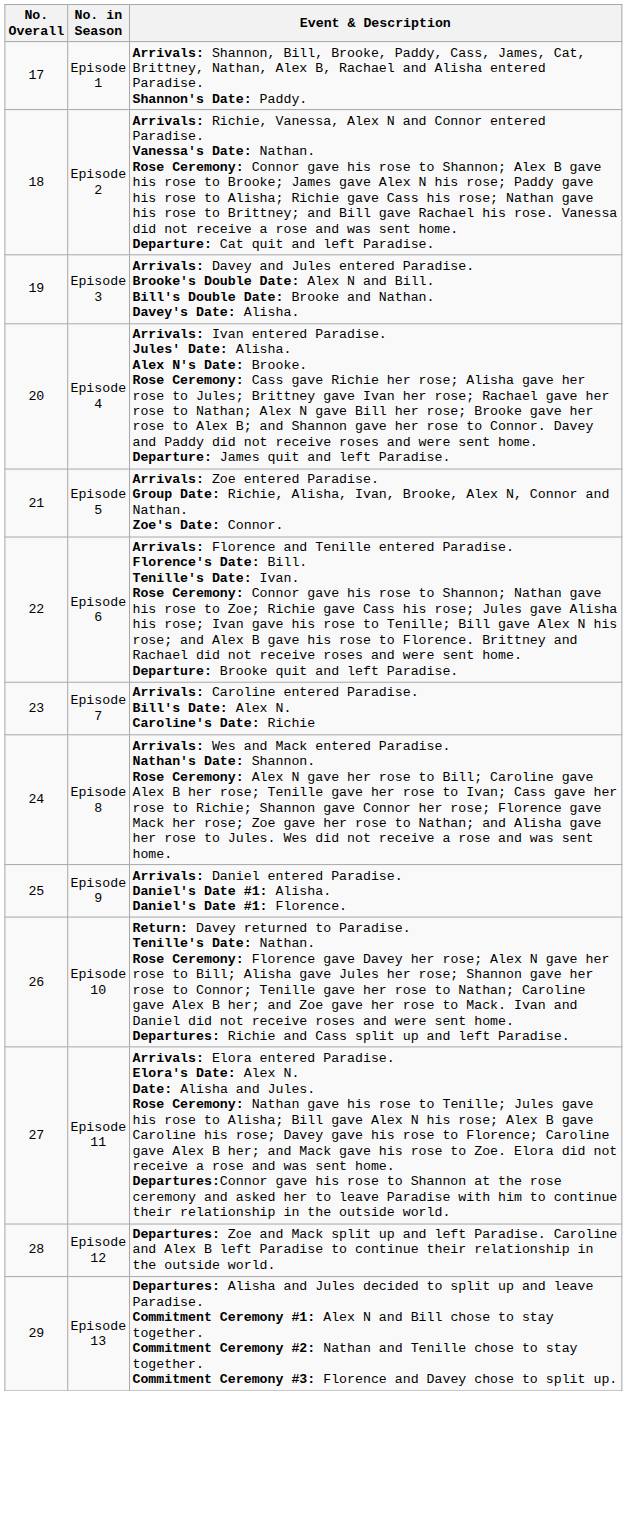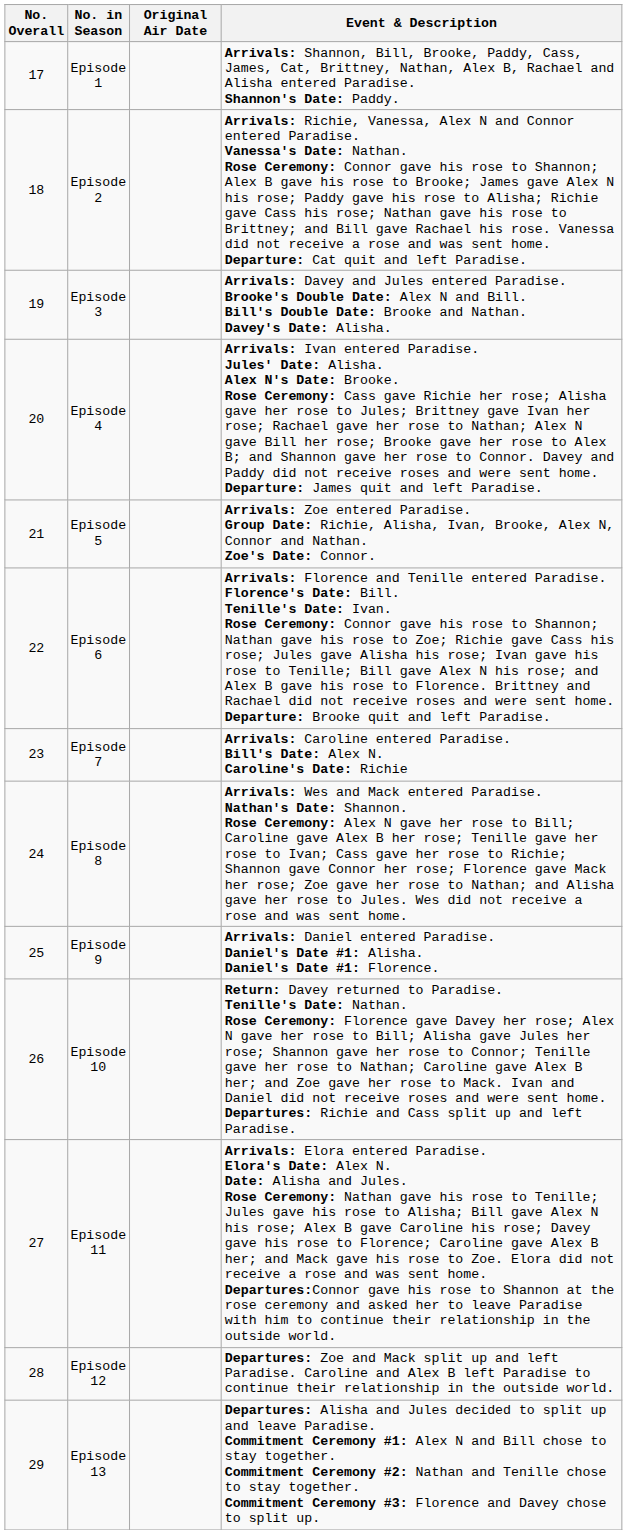 <table class="wikitable" style="width: 96%; margin-left: auto; margin-right: auto; font-size:99%;">
 <tr>
 <th style="width: 6%;">No. Overall</th>
 <th style="width: 10%;">No. in Season</th>
+<th style="width: 15%;">Original Air Date</th>
 <th>Event & Description</th>
 </tr>
 <tr>
 <td style="text-align:center;">17</td>
 <td style="text-align:center;">Episode 1</td>
+<td style="text-align:center;"></td>
 <td><strong>Arrivals:</strong> Shannon, Bill, Brooke, Paddy, Cass, James, Cat, Brittney, Nathan, Alex B, Rachael and Alisha entered Paradise.<br><strong>Shannon's Date:</strong> Paddy.</td>
 </tr>
 <tr>
 <td style="text-align:center;">18</td>
 <td style="text-align:center;">Episode 2</td>
+<td style="text-align:center;"></td>
 <td><strong>Arrivals:</strong> Richie, Vanessa, Alex N and Connor entered Paradise.<br><strong>Vanessa's Date:</strong> Nathan.<br><strong>Rose Ceremony:</strong> Connor gave his rose to Shannon; Alex B gave his rose to Brooke; James gave Alex N his rose; Paddy gave his rose to Alisha; Richie gave Cass his rose; Nathan gave his rose to Brittney; and Bill gave Rachael his rose. Vanessa did not receive a rose and was sent home.<br><strong>Departure:</strong> Cat quit and left Paradise.</td>
 </tr>
 <tr>
 <td style="text-align:center;">19</td>
 <td style="text-align:center;">Episode 3</td>
+<td style="text-align:center;"></td>
 <td><strong>Arrivals:</strong> Davey and Jules entered Paradise.<br><strong>Brooke's Double Date:</strong> Alex N and Bill.<br><strong>Bill's Double Date:</strong> Brooke and Nathan.<br><strong>Davey's Date:</strong> Alisha.</td>
 </tr>
 <tr>
 <td style="text-align:center;">20</td>
 <td style="text-align:center;">Episode 4</td>
+<td style="text-align:center;"></td>
 <td><strong>Arrivals:</strong> Ivan entered Paradise.<br><strong>Jules' Date:</strong> Alisha.<br><strong>Alex N's Date:</strong> Brooke.<br><strong>Rose Ceremony:</strong> Cass gave Richie her rose; Alisha gave her rose to Jules; Brittney gave Ivan her rose; Rachael gave her rose to Nathan; Alex N gave Bill her rose; Brooke gave her rose to Alex B; and Shannon gave her rose to Connor. Davey and Paddy did not receive roses and were sent home.<br><strong>Departure:</strong> James quit and left Paradise.</td>
 </tr>
 <tr>
 <td style="text-align:center;">21</td>
 <td style="text-align:center;">Episode 5</td>
+<td style="text-align:center;"></td>
 <td><strong>Arrivals:</strong> Zoe entered Paradise.<br><strong>Group Date:</strong> Richie, Alisha, Ivan, Brooke, Alex N, Connor and Nathan.<br><strong>Zoe's Date:</strong> Connor.</td>
 </tr>
 <tr>
 <td style="text-align:center;">22</td>
 <td style="text-align:center;">Episode 6</td>
+<td style="text-align:center;"></td>
 <td><strong>Arrivals:</strong> Florence and Tenille entered Paradise.<br><strong>Florence's Date:</strong> Bill.<br><strong>Tenille's Date:</strong> Ivan.<br><strong>Rose Ceremony:</strong> Connor gave his rose to Shannon; Nathan gave his rose to Zoe; Richie gave Cass his rose; Jules gave Alisha his rose; Ivan gave his rose to Tenille; Bill gave Alex N his rose; and Alex B gave his rose to Florence. Brittney and Rachael did not receive roses and were sent home.<br><strong>Departure:</strong> Brooke quit and left Paradise.</td>
 </tr>
 <tr>
 <td style="text-align:center;">23</td>
 <td style="text-align:center;">Episode 7</td>
+<td style="text-align:center;"></td>
 <td><strong>Arrivals:</strong> Caroline entered Paradise.<br><strong>Bill's Date:</strong> Alex N.<br><strong>Caroline's Date:</strong> Richie</td>
 </tr>
 <tr>
 <td style="text-align:center;">24</td>
 <td style="text-align:center;">Episode 8</td>
+<td style="text-align:center;"></td>
 <td><strong>Arrivals:</strong> Wes and Mack entered Paradise.<br><strong>Nathan's Date:</strong> Shannon.<br><strong>Rose Ceremony:</strong> Alex N gave her rose to Bill; Caroline gave Alex B her rose; Tenille gave her rose to Ivan; Cass gave her rose to Richie; Shannon gave Connor her rose; Florence gave Mack her rose; Zoe gave her rose to Nathan; and Alisha gave her rose to Jules. Wes did not receive a rose and was sent home.</td>
 </tr>
 <tr>
 <td style="text-align:center;">25</td>
 <td style="text-align:center;">Episode 9</td>
+<td style="text-align:center;"></td>
 <td><strong>Arrivals:</strong> Daniel entered Paradise.<br><strong>Daniel's Date #1:</strong> Alisha.<br><strong>Daniel's Date #1:</strong> Florence.</td>
 </tr>
 <tr>
 <td style="text-align:center;">26</td>
 <td style="text-align:center;">Episode 10</td>
+<td style="text-align:center;"></td>
 <td><strong>Return:</strong> Davey returned to Paradise.<br><strong>Tenille's Date:</strong> Nathan.<br><strong>Rose Ceremony:</strong> Florence gave Davey her rose; Alex N gave her rose to Bill; Alisha gave Jules her rose; Shannon gave her rose to Connor; Tenille gave her rose to Nathan; Caroline gave Alex B her; and Zoe gave her rose to Mack. Ivan and Daniel did not receive roses and were sent home.<br><strong>Departures:</strong> Richie and Cass split up and left Paradise.</td>
 </tr>
 <tr>
 <td style="text-align:center;">27</td>
 <td style="text-align:center;">Episode 11</td>
+<td style="text-align:center;"></td>
 <td><strong>Arrivals:</strong> Elora entered Paradise.<br><strong>Elora's Date:</strong> Alex N.<br><strong>Date:</strong> Alisha and Jules.<br><strong>Rose Ceremony:</strong> Nathan gave his rose to Tenille; Jules gave his rose to Alisha; Bill gave Alex N his rose; Alex B gave Caroline his rose; Davey gave his rose to Florence; Caroline gave Alex B her; and Mack gave his rose to Zoe. Elora did not receive a rose and was sent home.<br><strong>Departures:</strong>Connor gave his rose to Shannon at the rose ceremony and asked her to leave Paradise with him to continue their relationship in the outside world.</td>
 </tr>
 <tr>
 <td style="text-align:center;">28</td>
 <td style="text-align:center;">Episode 12</td>
+<td style="text-align:center;"></td>
 <td><strong>Departures:</strong> Zoe and Mack split up and left Paradise. Caroline and Alex B left Paradise to continue their relationship in the outside world.</td>
 </tr>
 <tr>
 <td style="text-align:center;">29</td>
 <td style="text-align:center;">Episode 13</td>
+<td style="text-align:center;"></td>
 <td><strong>Departures:</strong> Alisha and Jules decided to split up and leave Paradise.<br><strong>Commitment Ceremony #1:</strong> Alex N and Bill chose to stay together.<br><strong>Commitment Ceremony #2:</strong> Nathan and Tenille chose to stay together.<br><strong>Commitment Ceremony #3:</strong> Florence and Davey chose to split up.</td>
 </tr>
 </table>
